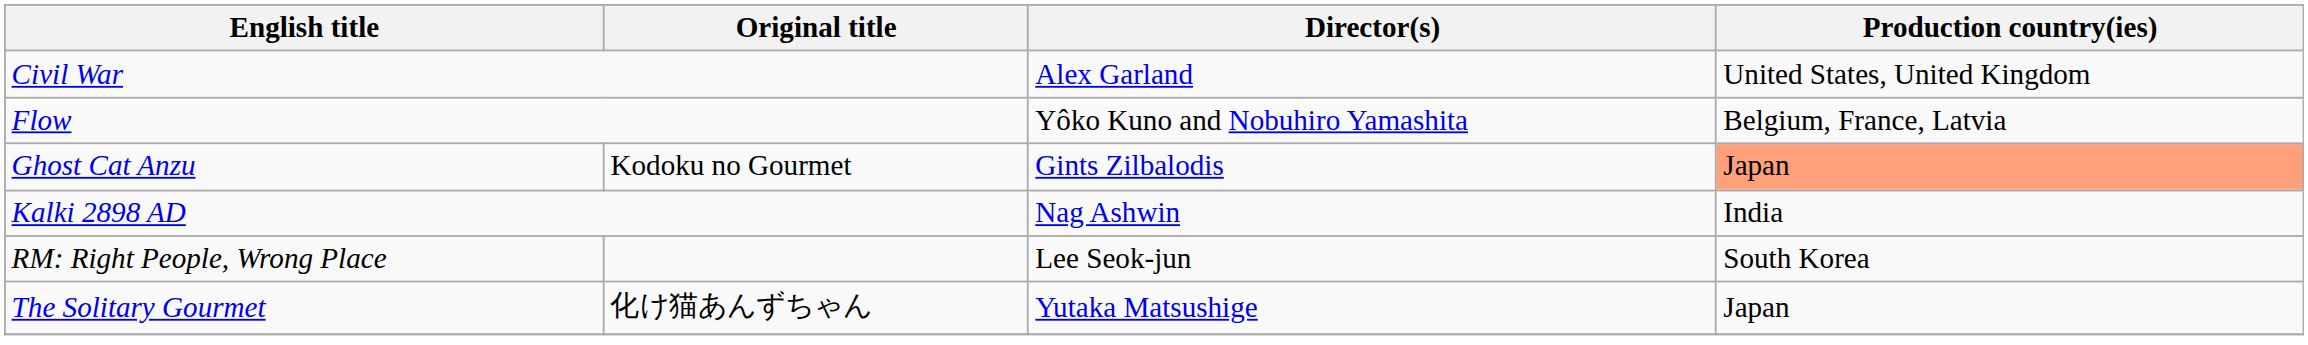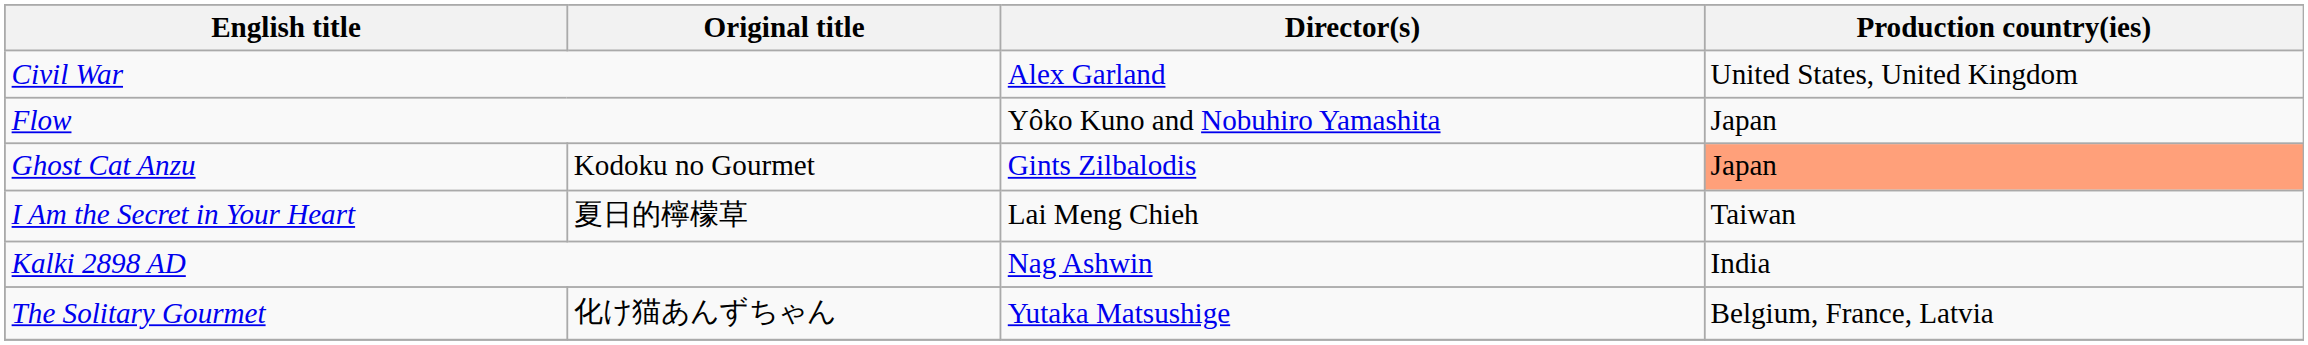 <table class="sortable wikitable" style="width:100%; margin-bottom:4px" cellpadding="5">
 <tr>
 <th scope="col">English title</th>
 <th scope="col">Original title</th>
 <th scope="col">Director(s)</th>
 <th scope="col">Production country(ies)</th>
 </tr>
 <tr>
 <td colspan="2"><em><a href='#'>Civil War</a></em></td>
 <td><a href='#'>Alex Garland</a></td>
 <td>United States, United Kingdom</td>
 </tr>
 <tr>
 <td colspan="2"><em><a href='#'>Flow</a></em></td>
 <td>Yôko Kuno and <a href='#'>Nobuhiro Yamashita</a></td>
-<td>Belgium, France, Latvia</td>
+<td>Japan</td>
 </tr>
 <tr>
 <td><em><a href='#'>Ghost Cat Anzu</a></em></td>
 <td>Kodoku no Gourmet</td>
 <td><a href='#'>Gints Zilbalodis</a></td>
 <td style="background: lightsalmon;">Japan</td>
 </tr>
 <tr>
+<td><em><a href='#'>I Am the Secret in Your Heart</a></em></td>
+<td>夏日的檸檬草</td>
+<td>Lai Meng Chieh</td>
+<td>Taiwan</td>
+</tr>
+<tr>
 <td colspan="2"><em><a href='#'>Kalki 2898 AD</a></em></td>
 <td><a href='#'>Nag Ashwin</a></td>
 <td>India</td>
 </tr>
 <tr>
-<td><em>RM: Right People, Wrong Place</em></td>
-<td></td>
-<td>Lee Seok-jun</td>
-<td>South Korea</td>
-</tr>
-<tr>
 <td><em><a href='#'>The Solitary Gourmet</a></em></td>
 <td>化け猫あんずちゃん</td>
 <td><a href='#'>Yutaka Matsushige</a></td>
-<td>Japan</td>
+<td>Belgium, France, Latvia</td>
 </tr>
 <tr>
 </tr>
 </table>
